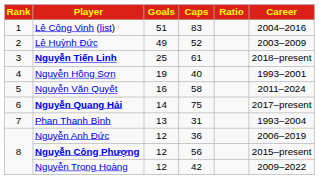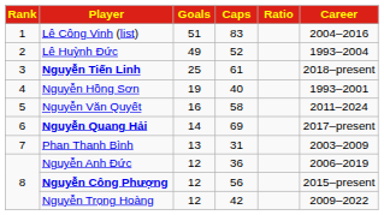 <table class="wikitable sortable" style="text-align: center;">
 <tr>
 <th style="background-color:#DB2017; color:#FFFF00; width:30px">Rank</th>
 <th style="background-color:#DB2017; color:#FFFF00; width:175px">Player</th>
 <th style="background-color:#DB2017; color:#FFFF00; width:50px">Goals</th>
 <th style="background-color:#DB2017; color:#FFFF00; width:50px">Caps</th>
 <th style="background-color:#DB2017; color:#FFFF00; width:50px">Ratio</th>
 <th style="background-color:#DB2017; color:#FFFF00; width:100px">Career</th>
 </tr>
 <tr>
 <td>1</td>
 <td style="text-align:left"><a href='#'>Lê Công Vinh</a> (<a href='#'>list</a>)</td>
 <td>51</td>
 <td>83</td>
 <td></td>
 <td>2004–2016</td>
 </tr>
 <tr>
 <td>2</td>
 <td style="text-align:left"><a href='#'>Lê Huỳnh Đức</a></td>
 <td>49</td>
 <td>52</td>
 <td></td>
-<td>2003–2009</td>
+<td>1993–2004</td>
 </tr>
 <tr>
 <td>3</td>
 <td style="text-align:left"><strong><a href='#'>Nguyễn Tiến Linh</a></strong></td>
 <td>25</td>
 <td>61</td>
 <td></td>
 <td>2018–present</td>
 </tr>
 <tr>
 <td>4</td>
 <td style="text-align:left"><a href='#'>Nguyễn Hồng Sơn</a></td>
 <td>19</td>
 <td>40</td>
 <td></td>
 <td>1993–2001</td>
 </tr>
 <tr>
 <td>5</td>
 <td style="text-align:left"><a href='#'>Nguyễn Văn Quyết</a></td>
 <td>16</td>
 <td>58</td>
 <td></td>
 <td>2011–2024</td>
 </tr>
 <tr>
 <td>6</td>
 <td style="text-align:left"><strong><a href='#'>Nguyễn Quang Hải</a></strong></td>
 <td>14</td>
-<td>75</td>
+<td>69</td>
 <td></td>
 <td>2017–present</td>
 </tr>
 <tr>
 <td>7</td>
 <td style="text-align:left"><a href='#'>Phan Thanh Bình</a></td>
 <td>13</td>
 <td>31</td>
 <td></td>
-<td>1993–2004</td>
+<td>2003–2009</td>
 </tr>
 <tr>
 <td rowspan="3">8</td>
 <td style="text-align:left"><a href='#'>Nguyễn Anh Đức</a></td>
 <td>12</td>
 <td>36</td>
 <td></td>
 <td>2006–2019</td>
 </tr>
 <tr>
 <td style="text-align:left"><strong><a href='#'>Nguyễn Công Phượng</a></strong></td>
 <td>12</td>
 <td>56</td>
 <td></td>
 <td>2015–present</td>
 </tr>
 <tr>
 <td style="text-align:left"><a href='#'>Nguyễn Trọng Hoàng</a></td>
 <td>12</td>
 <td>42</td>
 <td></td>
 <td>2009–2022</td>
 </tr>
 </table>
